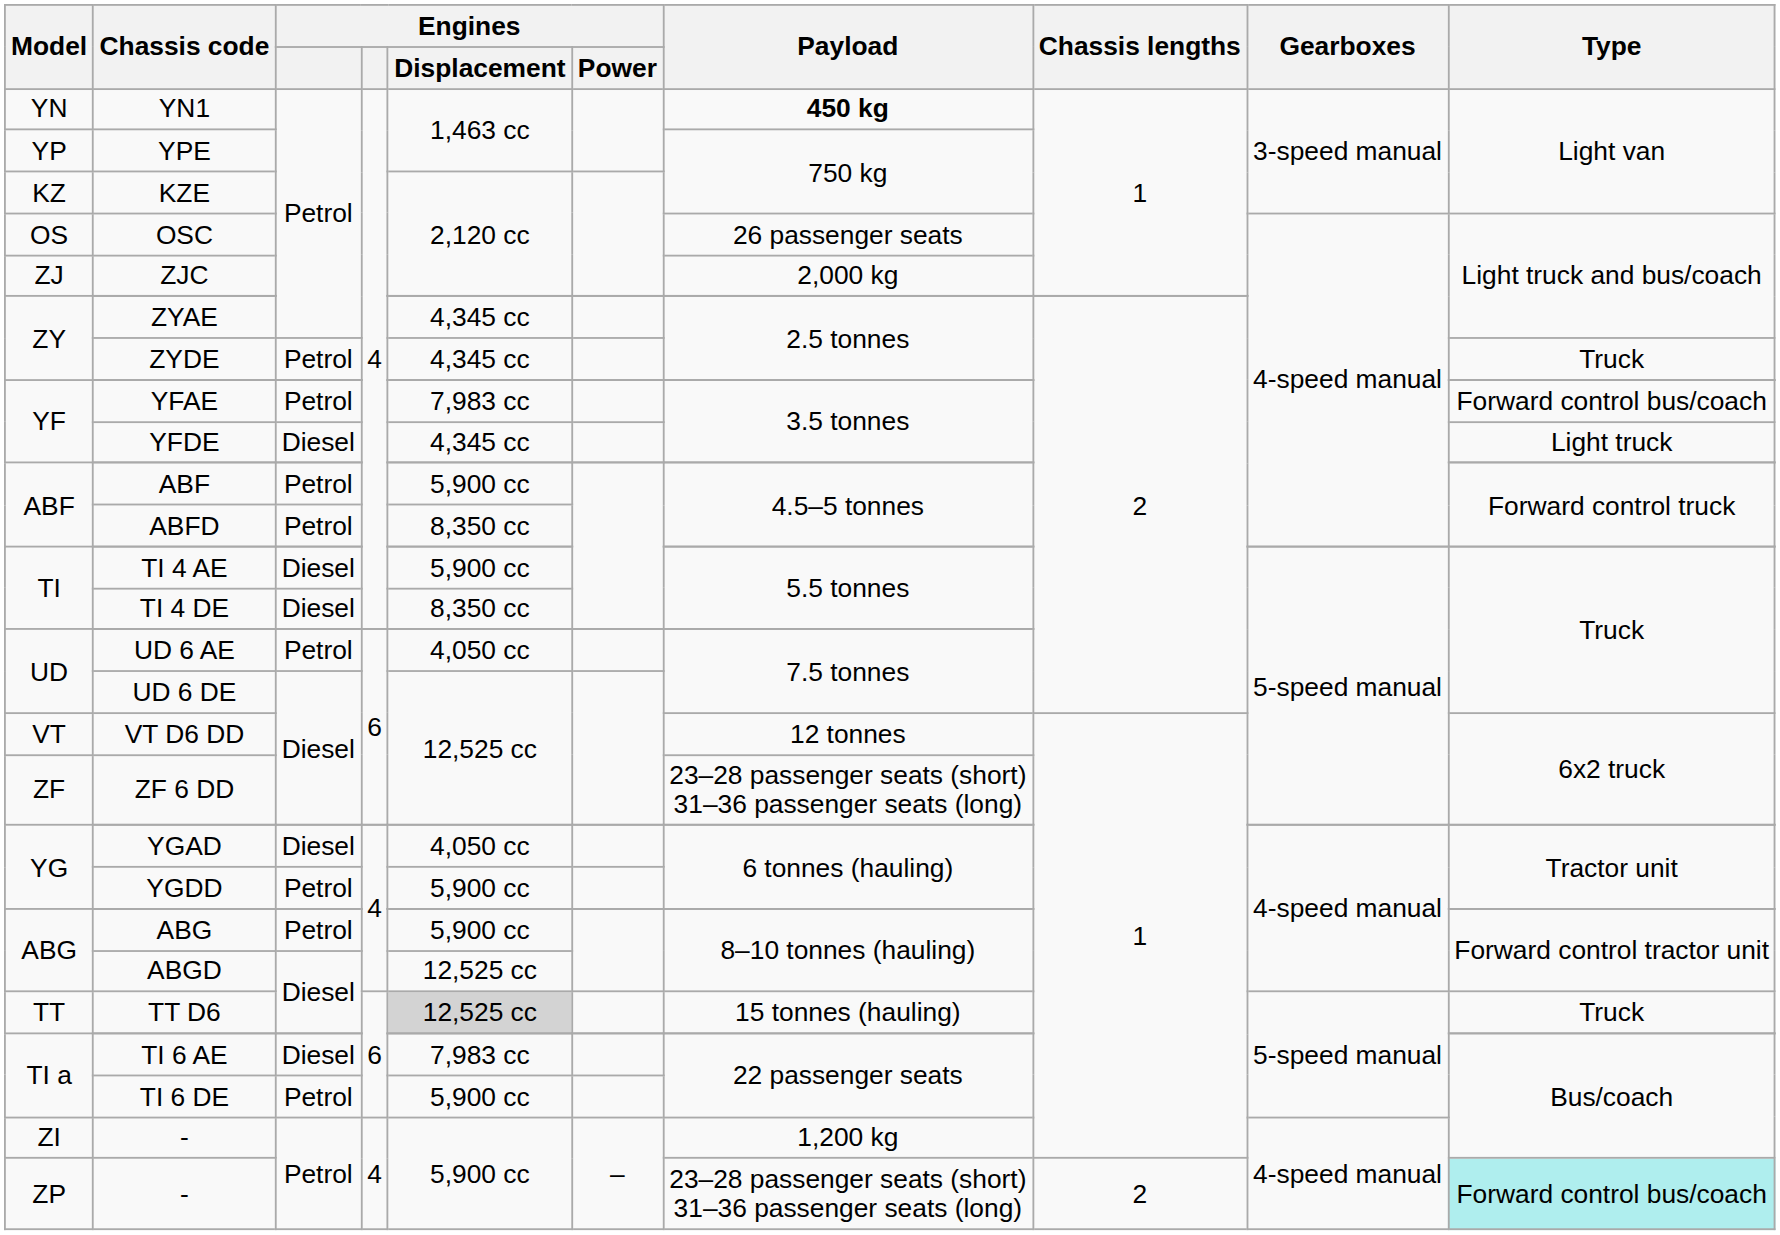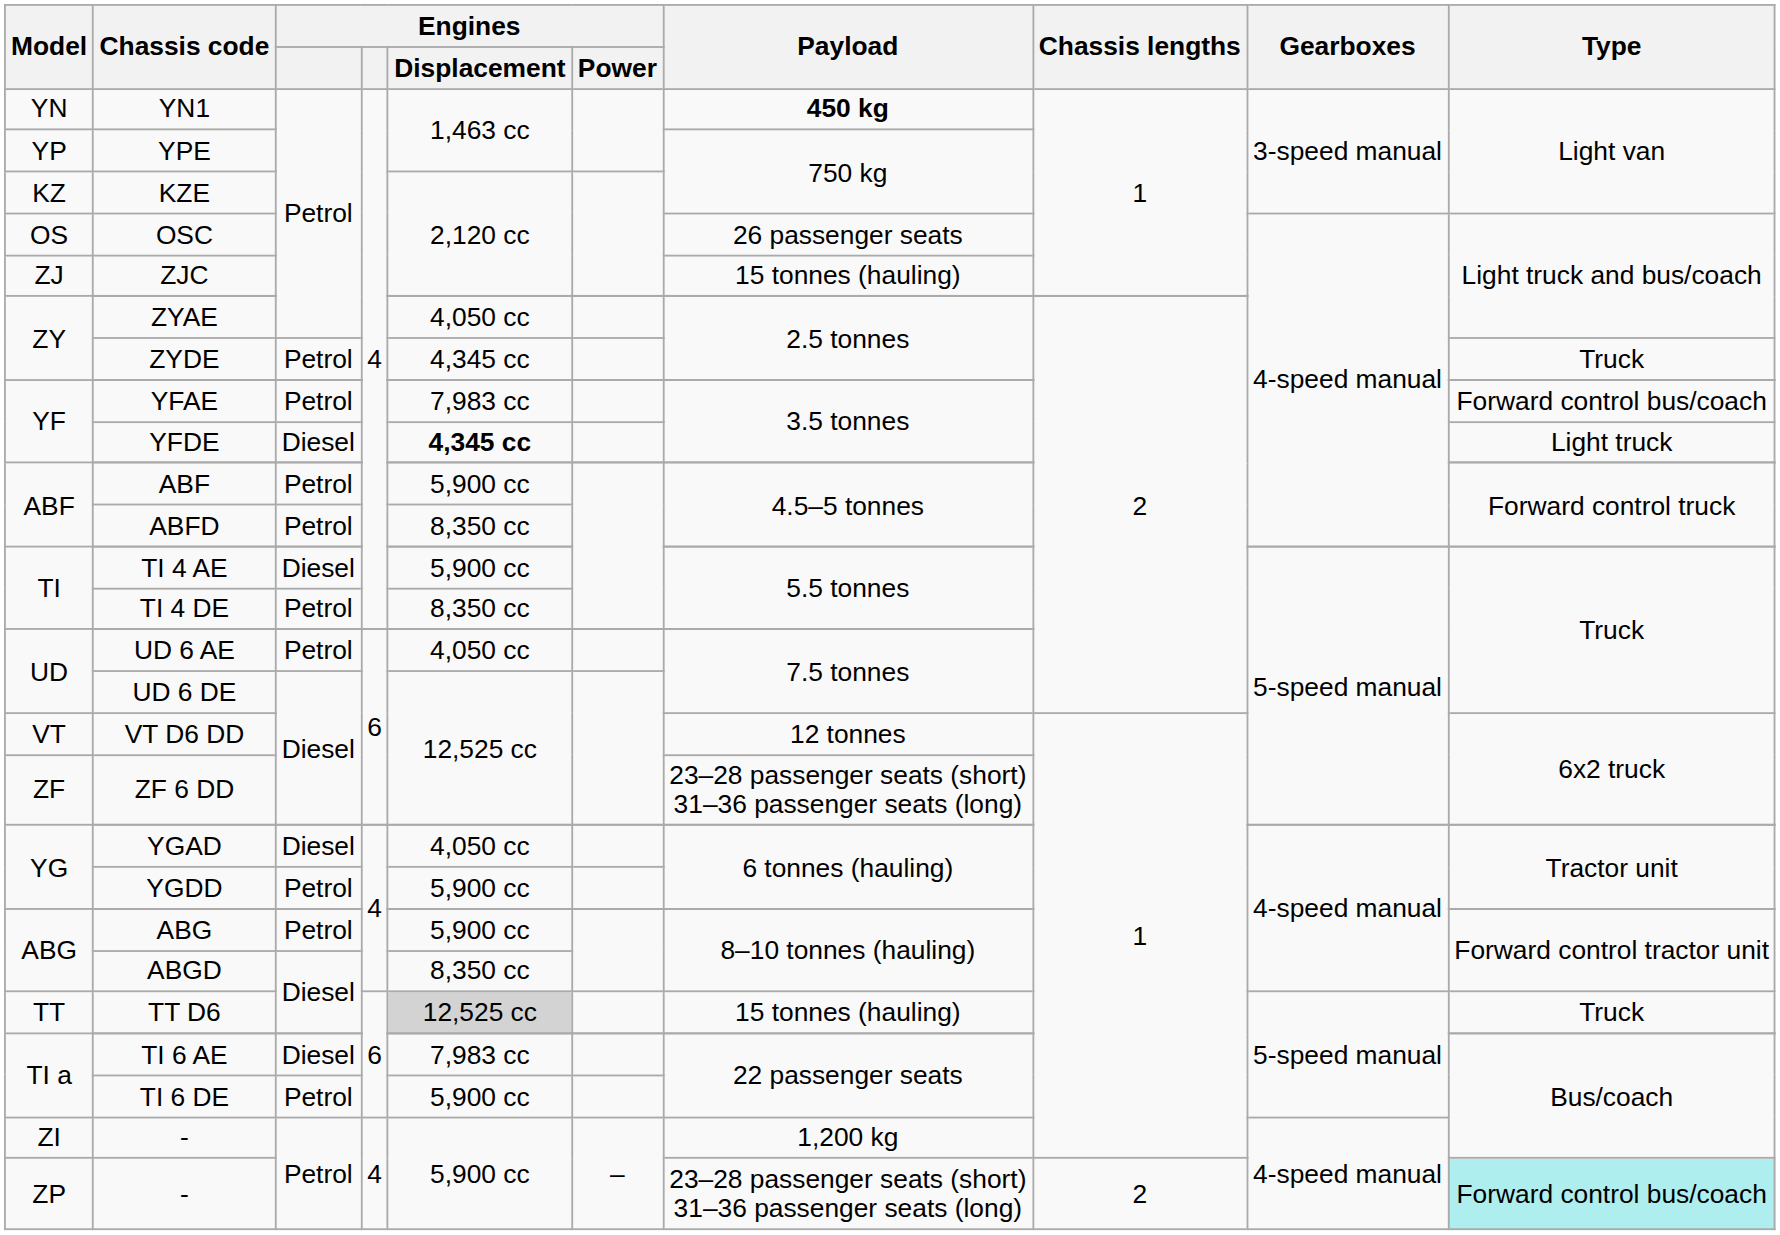 <table class="wikitable" style="text-align:center; font-size:90%;">
 <tr>
 <th rowspan="2">Model</th>
 <th rowspan="2">Chassis code</th>
 <th colspan="4">Engines</th>
 <th rowspan="2">Payload</th>
 <th rowspan="2">Chassis lengths</th>
 <th rowspan="2">Gearboxes</th>
 <th rowspan="2">Type</th>
 </tr>
 <tr>
 <th></th>
 <th></th>
 <th>Displacement</th>
 <th>Power</th>
 </tr>
 <tr>
 <td>YN</td>
 <td>YN1</td>
 <td rowspan="7">Petrol</td>
 <td rowspan="17">4</td>
 <td rowspan="2">1,463 cc</td>
 <td rowspan=2></td>
 <td><strong>450 kg</strong></td>
 <td rowspan="5">1</td>
 <td rowspan="3">3-speed manual</td>
 <td rowspan="3">Light van</td>
 </tr>
 <tr>
 <td>YP</td>
 <td>YPE</td>
 <td rowspan="2">750 kg</td>
 </tr>
 <tr>
 <td>KZ</td>
 <td>KZE</td>
 <td rowspan="3">2,120 cc</td>
 <td rowspan="3"></td>
 </tr>
 <tr>
 <td>OS</td>
 <td>OSC</td>
 <td>26 passenger seats</td>
 <td rowspan="11">4-speed manual</td>
 <td rowspan="4">Light truck and bus/coach</td>
 </tr>
 <tr>
 <td>ZJ</td>
 <td>ZJC</td>
-<td>2,000 kg</td>
+<td>15 tonnes (hauling)</td>
 </tr>
 <tr>
 <td rowspan="3">ZY</td>
 </tr>
 <tr>
 <td>ZYAE</td>
-<td>4,345 cc</td>
+<td>4,050 cc</td>
 <td></td>
 <td rowspan="2">2.5 tonnes</td>
 <td rowspan="14">2</td>
 </tr>
 <tr>
 <td>ZYDE</td>
 <td>Petrol</td>
 <td>4,345 cc</td>
 <td></td>
 <td>Truck</td>
 </tr>
 <tr>
 <td rowspan="3">YF</td>
 </tr>
 <tr>
 <td>YFAE</td>
 <td>Petrol</td>
 <td>7,983 cc</td>
 <td></td>
 <td rowspan="2">3.5 tonnes</td>
 <td>Forward control bus/coach</td>
 </tr>
 <tr>
 <td>YFDE</td>
 <td>Diesel</td>
-<td>4,345 cc</td>
+<td><strong>4,345 cc</strong></td>
 <td></td>
 <td>Light truck</td>
 </tr>
 <tr>
 <td rowspan="3">ABF</td>
 </tr>
 <tr>
 <td>ABF</td>
 <td>Petrol</td>
 <td>5,900 cc</td>
 <td rowspan="5"></td>
 <td rowspan="2">4.5–5 tonnes</td>
 <td rowspan="2">Forward control truck</td>
 </tr>
 <tr>
 <td>ABFD</td>
 <td>Petrol</td>
 <td>8,350 cc</td>
 </tr>
 <tr>
 <td rowspan="3">TI</td>
 </tr>
 <tr>
 <td>TI 4 AE</td>
 <td>Diesel</td>
 <td>5,900 cc</td>
 <td rowspan="2">5.5  tonnes</td>
 <td rowspan="7">5-speed manual</td>
 <td rowspan="5">Truck</td>
 </tr>
 <tr>
 <td>TI 4 DE</td>
-<td>Diesel</td>
+<td>Petrol</td>
 <td>8,350 cc</td>
 </tr>
 <tr>
 <td rowspan="3">UD</td>
 </tr>
 <tr>
 <td>UD 6 AE</td>
 <td>Petrol</td>
 <td rowspan="4">6</td>
 <td>4,050 cc</td>
 <td></td>
 <td rowspan="2">7.5  tonnes</td>
 </tr>
 <tr>
 <td>UD 6 DE</td>
 <td rowspan="3">Diesel</td>
 <td rowspan="3">12,525 cc</td>
 <td rowspan="3"></td>
 </tr>
 <tr>
 <td>VT</td>
 <td>VT D6 DD</td>
 <td>12 tonnes</td>
 <td rowspan="13">1</td>
 <td rowspan="2">6x2 truck</td>
 </tr>
 <tr>
 <td>ZF</td>
 <td>ZF 6 DD</td>
 <td>23–28 passenger seats (short)<br> 31–36 passenger seats (long)</td>
 </tr>
 <tr>
 <td rowspan="3">YG</td>
 </tr>
 <tr>
 <td>YGAD</td>
 <td>Diesel</td>
 <td rowspan="5">4</td>
 <td>4,050 cc</td>
 <td></td>
 <td rowspan="2">6 tonnes (hauling)</td>
 <td rowspan="5">4-speed manual</td>
 <td rowspan="2">Tractor unit</td>
 </tr>
 <tr>
 <td>YGDD</td>
 <td>Petrol</td>
 <td>5,900 cc</td>
 <td></td>
 </tr>
 <tr>
 <td rowspan="3">ABG</td>
 </tr>
 <tr>
 <td>ABG</td>
 <td>Petrol</td>
 <td>5,900 cc</td>
 <td rowspan="2"></td>
 <td rowspan="2">8–10 tonnes (hauling)</td>
 <td rowspan="2">Forward control tractor unit</td>
 </tr>
 <tr>
 <td>ABGD</td>
 <td rowspan="2">Diesel</td>
-<td>12,525 cc</td>
+<td>8,350 cc</td>
 </tr>
 <tr>
 <td>TT</td>
 <td>TT D6</td>
 <td rowspan="4">6</td>
 <td style="background: lightgrey;">12,525 cc</td>
 <td></td>
 <td>15 tonnes (hauling)</td>
 <td rowspan="4">5-speed manual</td>
 <td>Truck</td>
 </tr>
 <tr>
 <td rowspan="3">TI a</td>
 </tr>
 <tr>
 <td>TI 6 AE</td>
 <td>Diesel</td>
 <td>7,983 cc</td>
 <td></td>
 <td rowspan="2">22 passenger seats</td>
 <td rowspan="3">Bus/coach</td>
 </tr>
 <tr>
 <td>TI 6 DE</td>
 <td>Petrol</td>
 <td>5,900 cc</td>
 <td></td>
 </tr>
 <tr>
 <td>ZI</td>
 <td>-</td>
 <td rowspan="2">Petrol</td>
 <td rowspan="2">4</td>
 <td rowspan="2">5,900 cc</td>
 <td rowspan="2">–</td>
 <td>1,200 kg</td>
 <td rowspan="2">4-speed manual</td>
 </tr>
 <tr>
 <td>ZP</td>
 <td>-</td>
 <td>23–28 passenger seats (short)<br> 31–36 passenger seats (long)</td>
 <td>2</td>
 <td style="background: paleturquoise;">Forward control bus/coach</td>
 </tr>
 </table>
